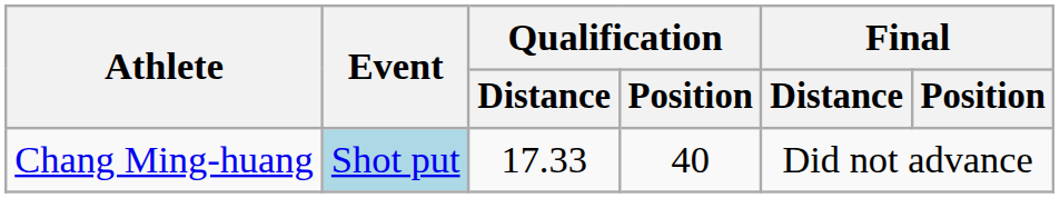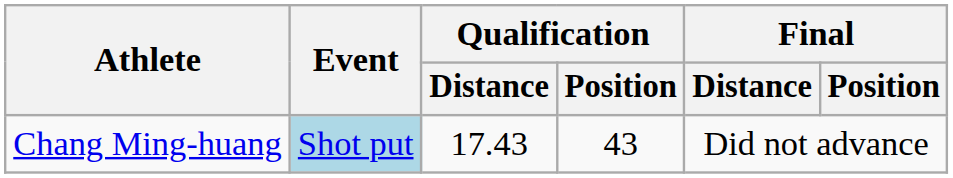 <table class=wikitable style="font-size:90%">
 <tr>
 <th rowspan="2">Athlete</th>
 <th rowspan="2">Event</th>
 <th colspan="2">Qualification</th>
 <th colspan="2">Final</th>
 </tr>
 <tr style="font-size:95%">
 <th>Distance</th>
 <th>Position</th>
 <th>Distance</th>
 <th>Position</th>
 </tr>
 <tr align=center>
 <td align=left><a href='#'>Chang Ming-huang</a></td>
 <td align=left style="background: lightblue;"><a href='#'>Shot put</a></td>
-<td>17.33</td>
-<td>40</td>
+<td>17.43</td>
+<td>43</td>
 <td colspan=2>Did not advance</td>
 </tr>
 </table>
